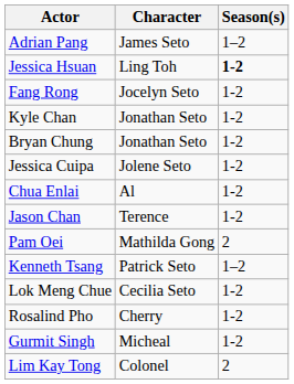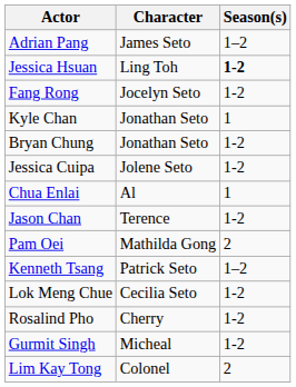 <table class="wikitable">
 <tr>
 <th>Actor</th>
 <th>Character</th>
 <th>Season(s)</th>
 </tr>
 <tr>
 <td><a href='#'>Adrian Pang</a></td>
 <td>James Seto</td>
 <td>1–2</td>
 </tr>
 <tr>
 <td><a href='#'>Jessica Hsuan</a></td>
 <td>Ling Toh</td>
 <td><strong>1-2</strong></td>
 </tr>
 <tr>
 <td><a href='#'>Fang Rong</a></td>
 <td>Jocelyn Seto</td>
 <td>1-2</td>
 </tr>
 <tr>
 <td>Kyle Chan</td>
 <td>Jonathan Seto</td>
-<td>1-2</td>
+<td>1</td>
 </tr>
 <tr>
 <td>Bryan Chung</td>
 <td>Jonathan Seto</td>
 <td>1-2</td>
 </tr>
 <tr>
 <td>Jessica Cuipa</td>
 <td>Jolene Seto</td>
 <td>1-2</td>
 </tr>
 <tr>
 <td><a href='#'>Chua Enlai</a></td>
 <td>Al</td>
-<td>1-2</td>
+<td>1</td>
 </tr>
 <tr>
 <td><a href='#'>Jason Chan</a></td>
 <td>Terence</td>
 <td>1-2</td>
 </tr>
 <tr>
 <td><a href='#'>Pam Oei</a></td>
 <td>Mathilda Gong</td>
 <td>2</td>
 </tr>
 <tr>
 <td><a href='#'>Kenneth Tsang</a></td>
 <td>Patrick Seto</td>
 <td>1–2</td>
 </tr>
 <tr>
 <td>Lok Meng Chue</td>
 <td>Cecilia Seto</td>
 <td>1-2</td>
 </tr>
 <tr>
 <td>Rosalind Pho</td>
 <td>Cherry</td>
 <td>1-2</td>
 </tr>
 <tr>
 <td><a href='#'>Gurmit Singh</a></td>
 <td>Micheal</td>
 <td>1-2</td>
 </tr>
 <tr>
 <td><a href='#'>Lim Kay Tong</a></td>
 <td>Colonel</td>
 <td>2</td>
 </tr>
 </table>
